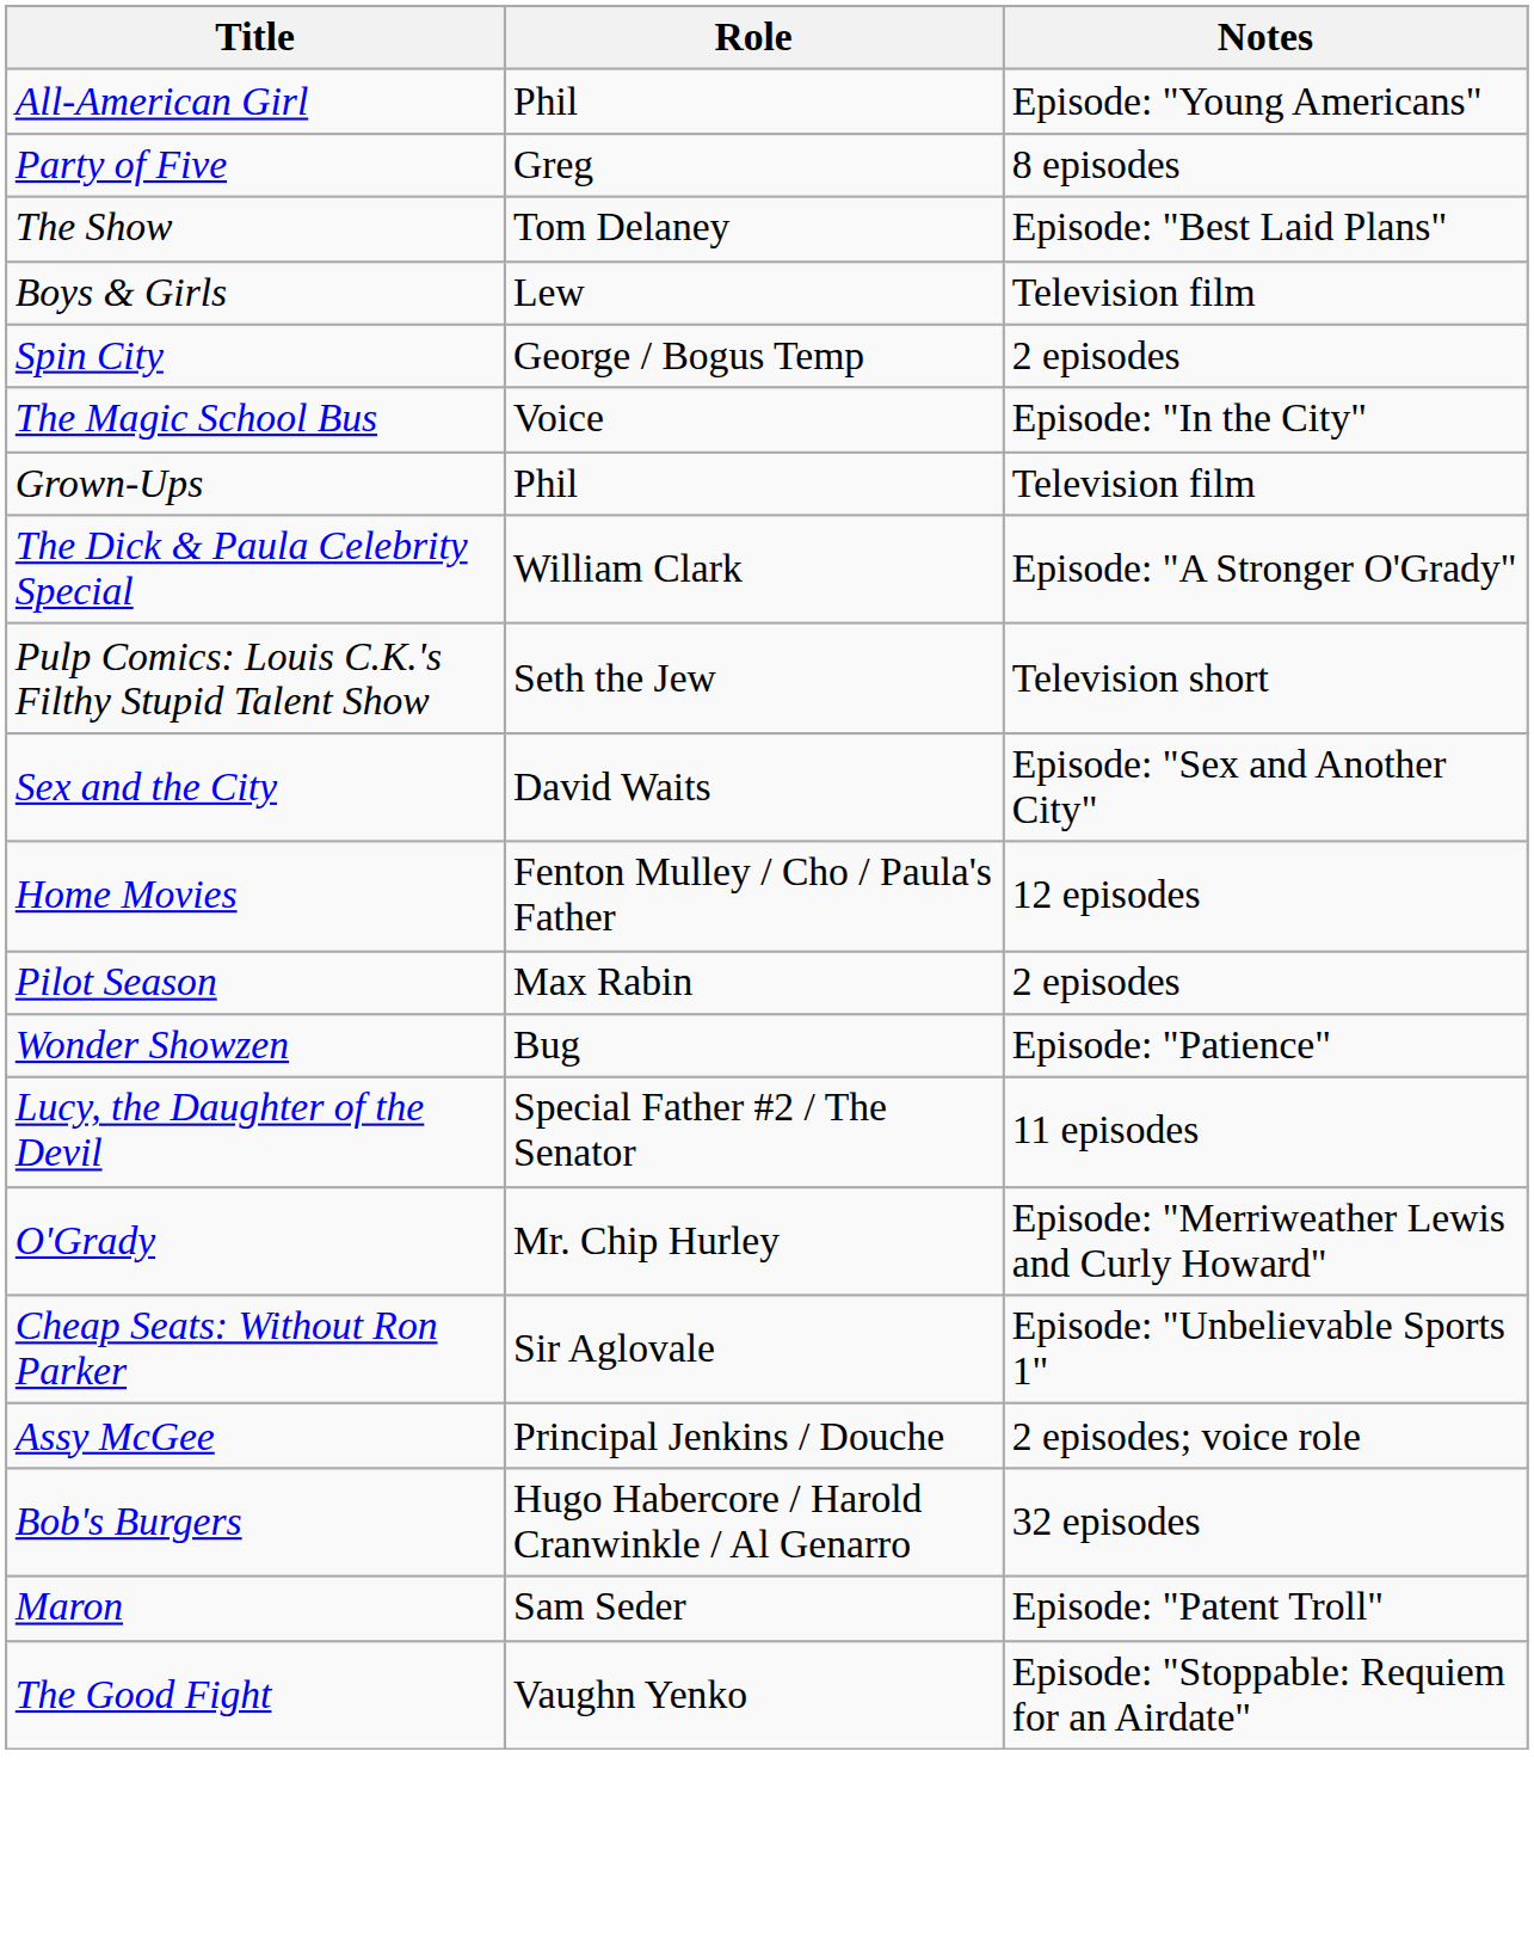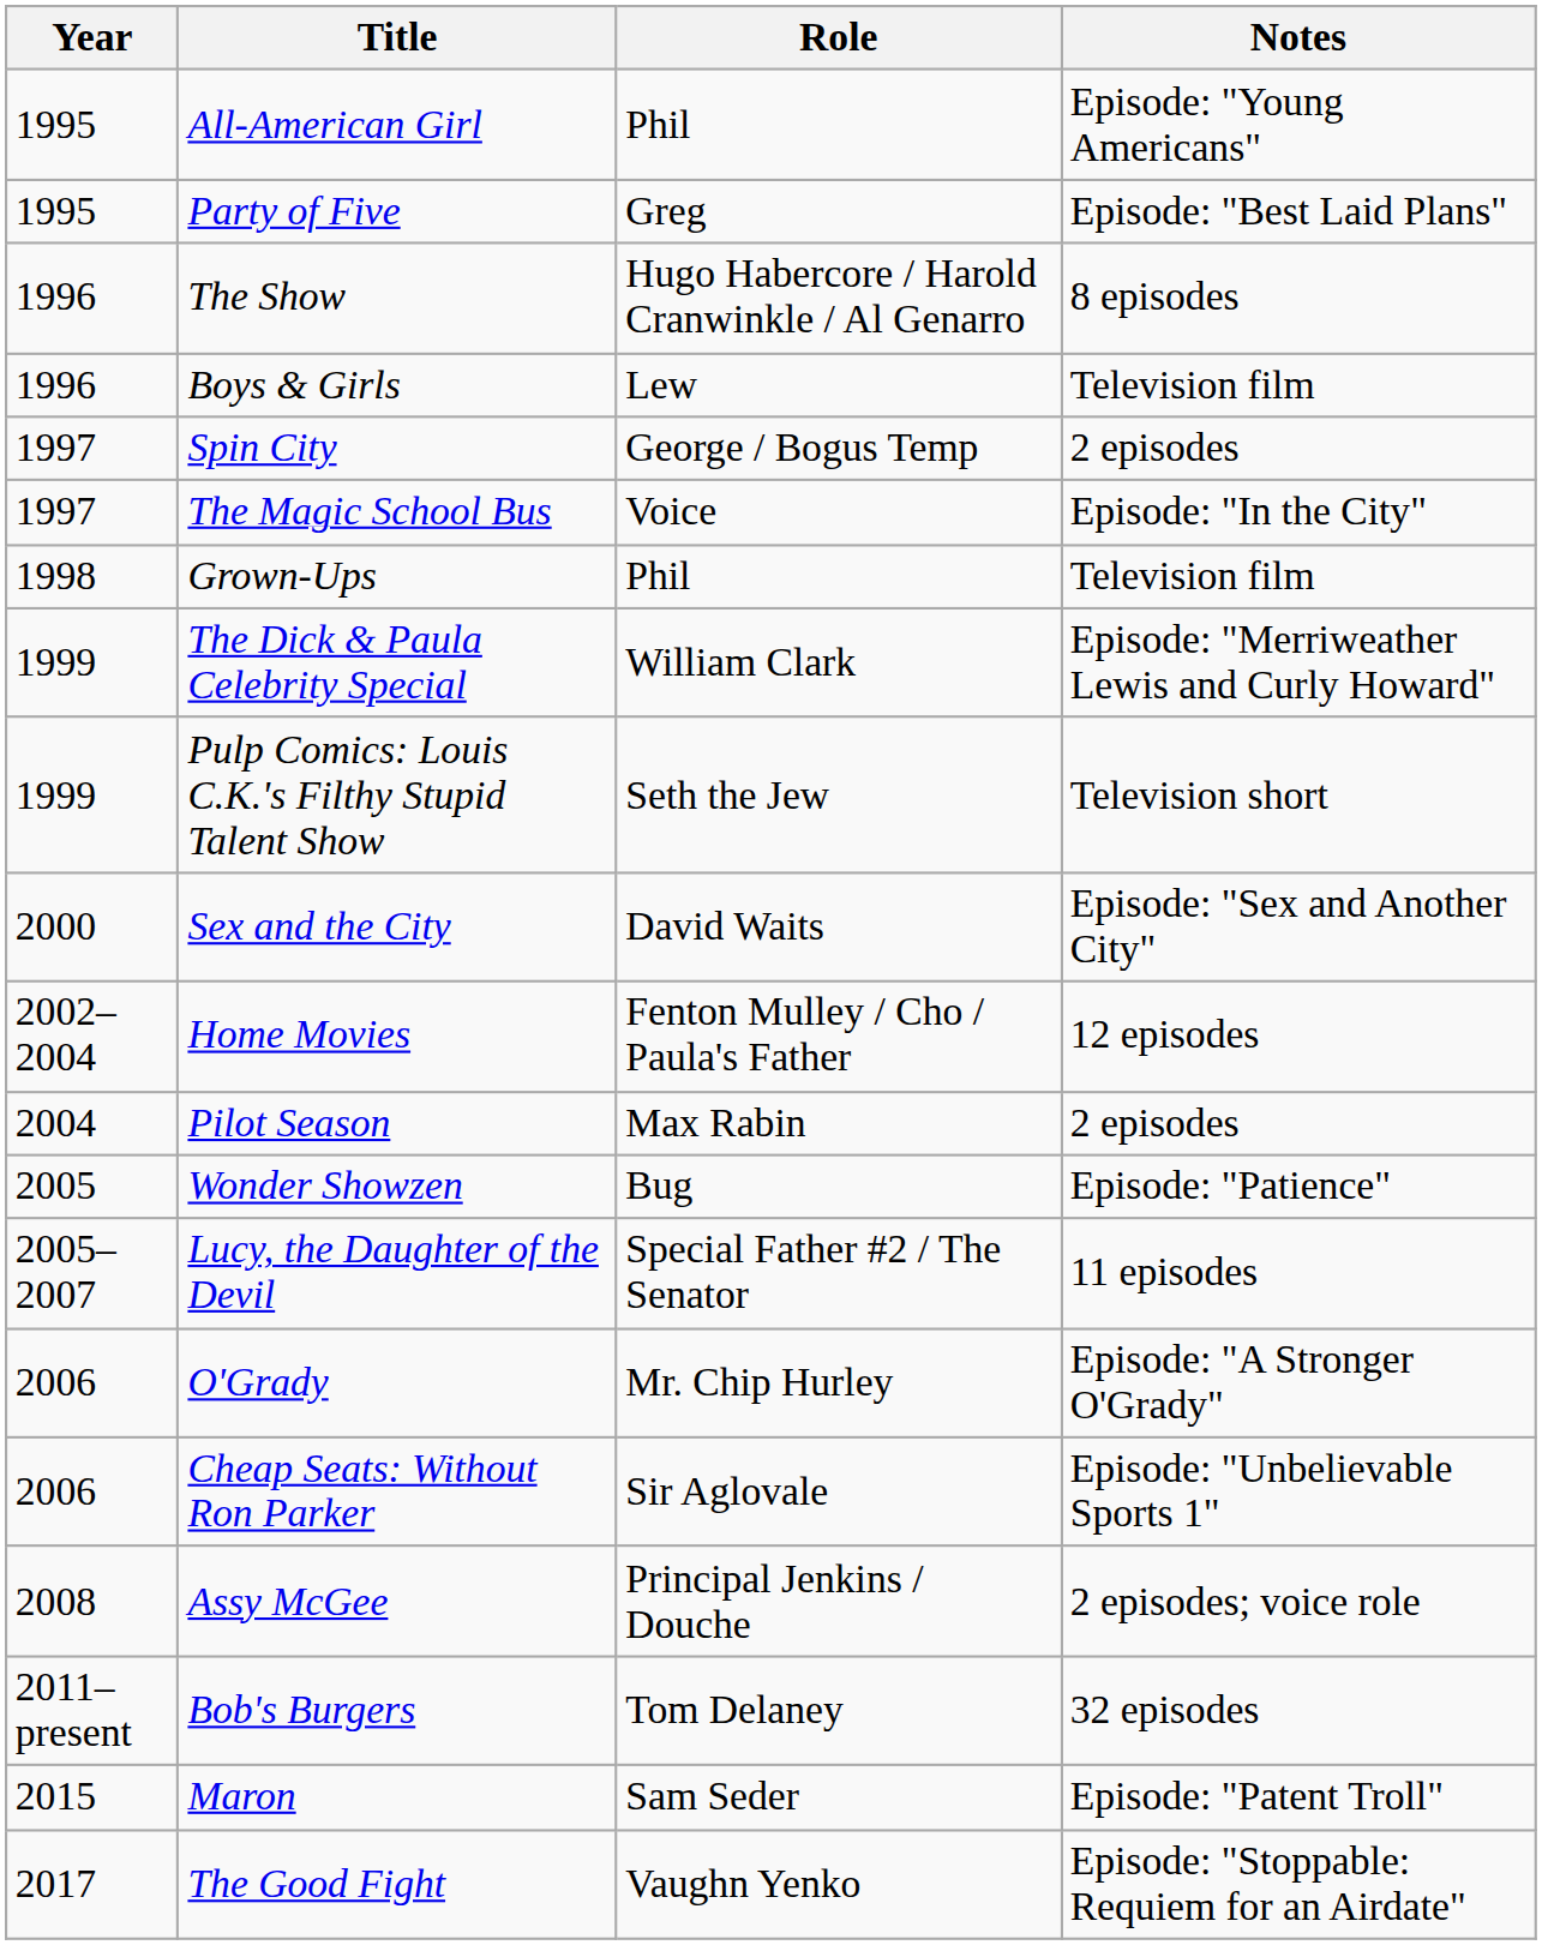 <table class="wikitable">
 <tr>
+<th>Year</th>
 <th>Title</th>
 <th>Role</th>
 <th>Notes</th>
 </tr>
 <tr>
+<td>1995</td>
 <td><em><a href='#'>All-American Girl</a></em></td>
 <td>Phil</td>
 <td>Episode: "Young Americans"</td>
 </tr>
 <tr>
+<td>1995</td>
 <td><em><a href='#'>Party of Five</a></em></td>
 <td>Greg</td>
+<td>Episode: "Best Laid Plans"</td>
+</tr>
+<tr>
+<td>1996</td>
+<td><em>The Show</em></td>
+<td>Hugo Habercore / Harold Cranwinkle / Al Genarro</td>
 <td>8 episodes</td>
 </tr>
 <tr>
-<td><em>The Show</em></td>
-<td>Tom Delaney</td>
-<td>Episode: "Best Laid Plans"</td>
-</tr>
-<tr>
+<td>1996</td>
 <td><em>Boys & Girls</em></td>
 <td>Lew</td>
 <td>Television film</td>
 </tr>
 <tr>
+<td>1997</td>
 <td><em><a href='#'>Spin City</a></em></td>
 <td>George / Bogus Temp</td>
 <td>2 episodes</td>
 </tr>
 <tr>
+<td>1997</td>
 <td><a href='#'><em>The Magic School Bus</em></a></td>
 <td>Voice</td>
 <td>Episode: "In the City"</td>
 </tr>
 <tr>
+<td>1998</td>
 <td><em>Grown-Ups</em></td>
 <td>Phil</td>
 <td>Television film</td>
 </tr>
 <tr>
+<td>1999</td>
 <td><em><a href='#'>The Dick & Paula Celebrity Special</a></em></td>
 <td>William Clark</td>
-<td>Episode: "A Stronger O'Grady"</td>
+<td>Episode: "Merriweather Lewis and Curly Howard"</td>
 </tr>
 <tr>
+<td>1999</td>
 <td><em>Pulp Comics: Louis C.K.'s Filthy Stupid Talent Show</em></td>
 <td>Seth the Jew</td>
 <td>Television short</td>
 </tr>
 <tr>
+<td>2000</td>
 <td><em><a href='#'>Sex and the City</a></em></td>
 <td>David Waits</td>
 <td>Episode: "Sex and Another City"</td>
 </tr>
 <tr>
+<td>2002–2004</td>
 <td><a href='#'><em>Home Movies</em></a></td>
 <td>Fenton Mulley / Cho / Paula's Father</td>
 <td>12 episodes</td>
 </tr>
 <tr>
+<td>2004</td>
 <td><a href='#'><em>Pilot Season</em></a></td>
 <td>Max Rabin</td>
 <td>2 episodes</td>
 </tr>
 <tr>
+<td>2005</td>
 <td><em><a href='#'>Wonder Showzen</a></em></td>
 <td>Bug</td>
 <td>Episode: "Patience"</td>
 </tr>
 <tr>
+<td>2005–2007</td>
 <td><em><a href='#'>Lucy, the Daughter of the Devil</a></em></td>
 <td>Special Father #2 / The Senator</td>
 <td>11 episodes</td>
 </tr>
 <tr>
+<td>2006</td>
 <td><em><a href='#'>O'Grady</a></em></td>
 <td>Mr. Chip Hurley</td>
-<td>Episode: "Merriweather Lewis and Curly Howard"</td>
+<td>Episode: "A Stronger O'Grady"</td>
 </tr>
 <tr>
+<td>2006</td>
 <td><em><a href='#'>Cheap Seats: Without Ron Parker</a></em></td>
 <td>Sir Aglovale</td>
 <td>Episode: "Unbelievable Sports 1"</td>
 </tr>
 <tr>
+<td>2008</td>
 <td><em><a href='#'>Assy McGee</a></em></td>
 <td>Principal Jenkins / Douche</td>
 <td>2 episodes; voice role</td>
 </tr>
 <tr>
+<td>2011–present</td>
 <td><em><a href='#'>Bob's Burgers</a></em></td>
-<td>Hugo Habercore / Harold Cranwinkle / Al Genarro</td>
+<td>Tom Delaney</td>
 <td>32 episodes</td>
 </tr>
 <tr>
+<td>2015</td>
 <td><em><a href='#'>Maron</a></em></td>
 <td>Sam Seder</td>
 <td>Episode: "Patent Troll"</td>
 </tr>
 <tr>
+<td>2017</td>
 <td><em><a href='#'>The Good Fight</a></em></td>
 <td>Vaughn Yenko</td>
 <td>Episode: "Stoppable: Requiem for an Airdate"</td>
 </tr>
 </table>
